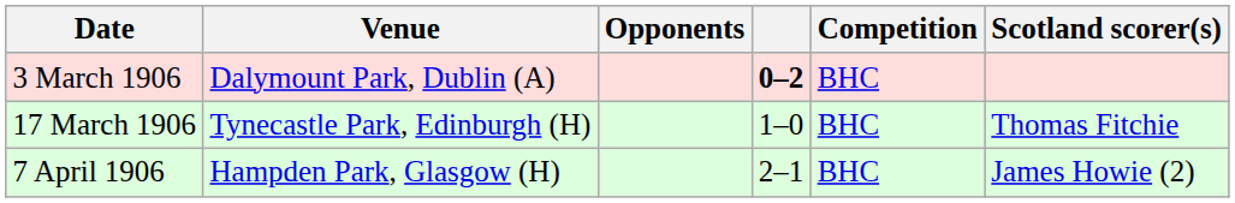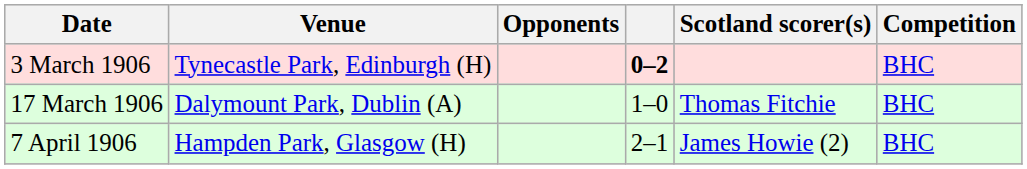 <table class="wikitable">
 <tr>
 <th>Date</th>
 <th>Venue</th>
 <th>Opponents</th>
 <th></th>
+<th>Scotland scorer(s)</th>
 <th>Competition</th>
-<th>Scotland scorer(s)</th>
 </tr>
 <tr style="background: #ffdddd;">
 <td>3 March 1906</td>
-<td><a href='#'>Dalymount Park</a>, <a href='#'>Dublin</a> (A)</td>
+<td><a href='#'>Tynecastle Park</a>, <a href='#'>Edinburgh</a> (H)</td>
 <td></td>
 <td align=center><strong>0–2</strong></td>
+<td></td>
 <td><a href='#'>BHC</a></td>
-<td></td>
 </tr>
 <tr style="background: #ddffdd;">
 <td>17 March 1906</td>
-<td><a href='#'>Tynecastle Park</a>, <a href='#'>Edinburgh</a> (H)</td>
+<td><a href='#'>Dalymount Park</a>, <a href='#'>Dublin</a> (A)</td>
 <td></td>
 <td align=center>1–0</td>
+<td><a href='#'>Thomas Fitchie</a></td>
 <td><a href='#'>BHC</a></td>
-<td><a href='#'>Thomas Fitchie</a></td>
 </tr>
 <tr style="background: #ddffdd;">
 <td>7 April 1906</td>
 <td><a href='#'>Hampden Park</a>, <a href='#'>Glasgow</a> (H)</td>
 <td></td>
 <td align=center>2–1</td>
+<td><a href='#'>James Howie</a> (2)</td>
 <td><a href='#'>BHC</a></td>
-<td><a href='#'>James Howie</a> (2)</td>
 </tr>
 </table>
